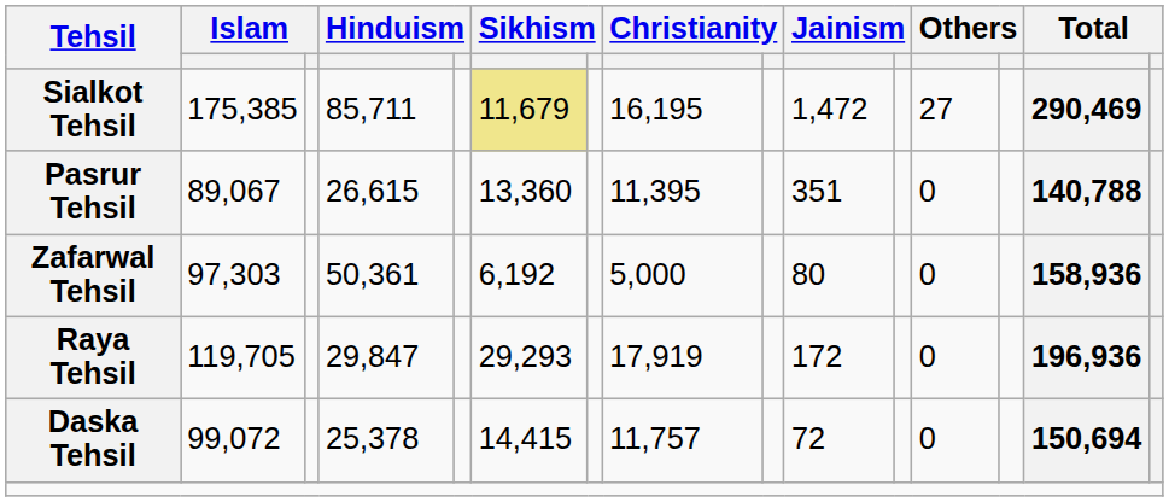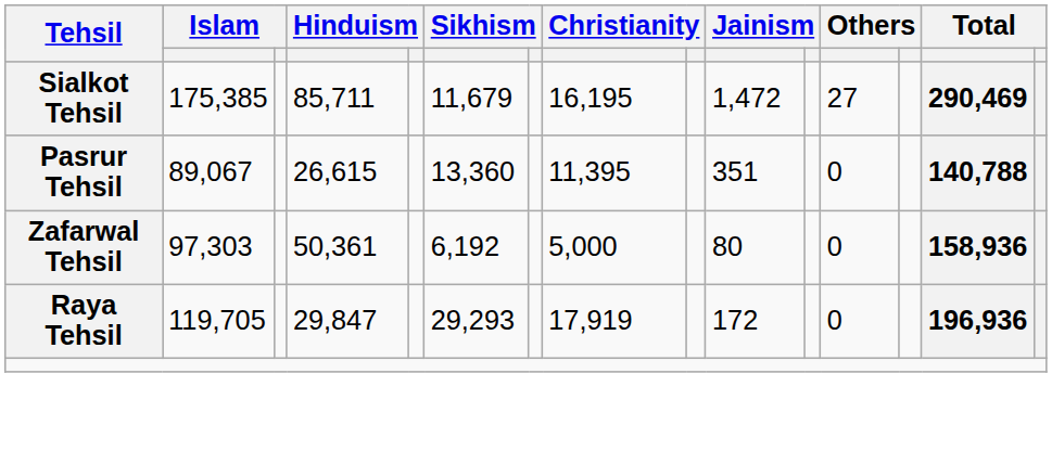 <table class="wikitable sortable">
 <tr>
 <th rowspan="2"><a href='#'>Tehsil</a></th>
 <th colspan="2"><a href='#'>Islam</a> </th>
 <th colspan="2"><a href='#'>Hinduism</a> </th>
 <th colspan="2"><a href='#'>Sikhism</a> </th>
 <th colspan="2"><a href='#'>Christianity</a> </th>
 <th colspan="2"><a href='#'>Jainism</a> </th>
 <th colspan="2">Others</th>
 <th colspan="2">Total</th>
 </tr>
 <tr>
 <th><a href='#'></a></th>
 <th></th>
 <th></th>
 <th></th>
 <th></th>
 <th></th>
 <th></th>
 <th></th>
 <th></th>
 <th></th>
 <th></th>
 <th></th>
 <th></th>
 <th></th>
 </tr>
 <tr>
 <th>Sialkot Tehsil</th>
 <td>175,385</td>
 <td></td>
 <td>85,711</td>
 <td></td>
-<td style="background: khaki;">11,679</td>
+<td>11,679</td>
 <td></td>
 <td>16,195</td>
 <td></td>
 <td>1,472</td>
 <td></td>
 <td>27</td>
 <td></td>
 <th>290,469</th>
 <th></th>
 </tr>
 <tr>
 <th>Pasrur Tehsil</th>
 <td>89,067</td>
 <td></td>
 <td>26,615</td>
 <td></td>
 <td>13,360</td>
 <td></td>
 <td>11,395</td>
 <td></td>
 <td>351</td>
 <td></td>
 <td>0</td>
 <td></td>
 <th>140,788</th>
 <th></th>
 </tr>
 <tr>
 <th>Zafarwal Tehsil</th>
 <td>97,303</td>
 <td></td>
 <td>50,361</td>
 <td></td>
 <td>6,192</td>
 <td></td>
 <td>5,000</td>
 <td></td>
 <td>80</td>
 <td></td>
 <td>0</td>
 <td></td>
 <th>158,936</th>
 <th></th>
 </tr>
 <tr>
 <th>Raya Tehsil</th>
 <td>119,705</td>
 <td></td>
 <td>29,847</td>
 <td></td>
 <td>29,293</td>
 <td></td>
 <td>17,919</td>
 <td></td>
 <td>172</td>
 <td></td>
 <td>0</td>
 <td></td>
 <th>196,936</th>
 <th></th>
 </tr>
-<tr>
-<th>Daska Tehsil</th>
-<td>99,072</td>
-<td></td>
-<td>25,378</td>
-<td></td>
-<td>14,415</td>
-<td></td>
-<td>11,757</td>
-<td></td>
-<td>72</td>
-<td></td>
-<td>0</td>
-<td></td>
-<th>150,694</th>
-<th></th>
-</tr>
 <tr class="sortbottom">
 <td colspan="15"></td>
 </tr>
 </table>
